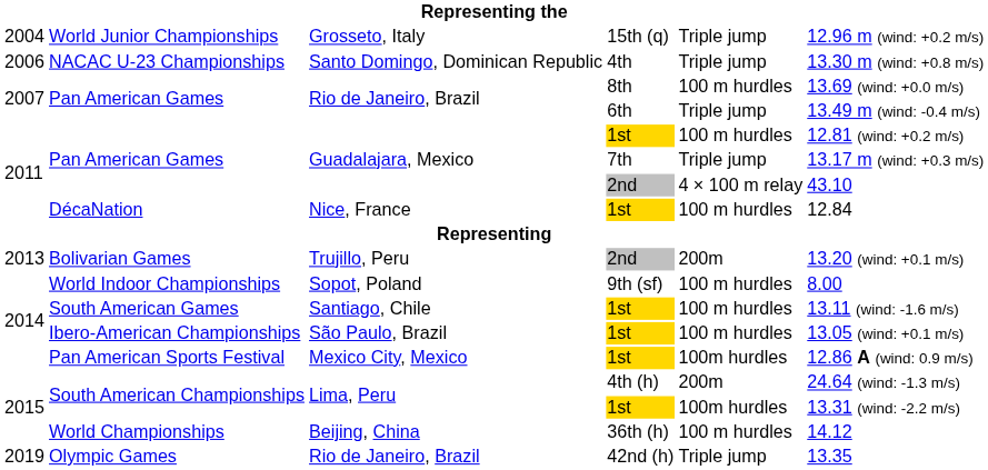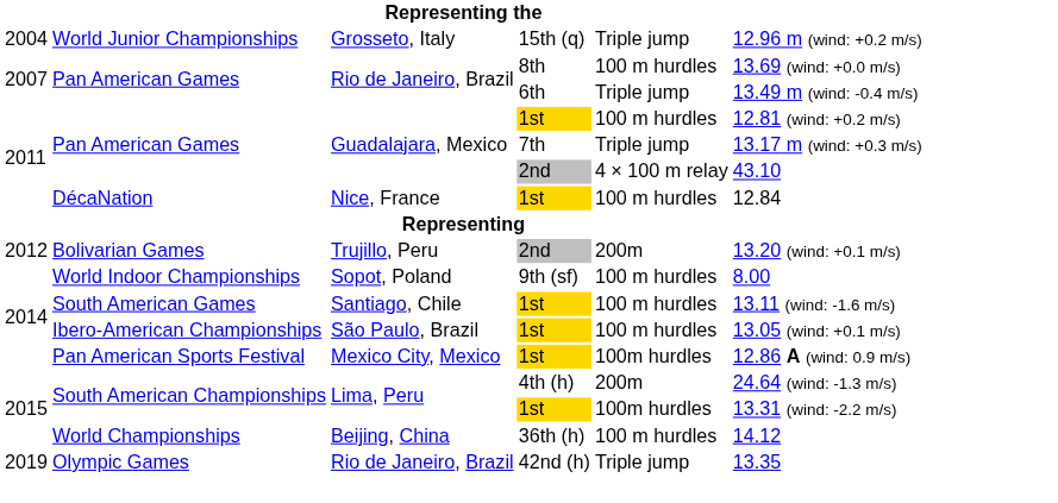 <table>
 <tr>
 <th colspan="6">Representing the </th>
 </tr>
 <tr>
 <td>2004</td>
 <td><a href='#'>World Junior Championships</a></td>
 <td><a href='#'>Grosseto</a>, Italy</td>
 <td>15th (q)</td>
 <td>Triple jump</td>
 <td><a href='#'>12.96 m</a> <small>(wind: +0.2 m/s)</small></td>
-</tr>
-<tr>
-<td>2006</td>
-<td><a href='#'>NACAC U-23 Championships</a></td>
-<td><a href='#'>Santo Domingo</a>, Dominican Republic</td>
-<td>4th</td>
-<td>Triple jump</td>
-<td><a href='#'>13.30 m</a> <small>(wind: +0.8 m/s)</small></td>
 </tr>
 <tr>
 <td rowspan=2>2007</td>
 <td rowspan=2><a href='#'>Pan American Games</a></td>
 <td rowspan=2><a href='#'>Rio de Janeiro</a>, Brazil</td>
 <td>8th</td>
 <td>100 m hurdles</td>
 <td><a href='#'>13.69</a> <small>(wind: +0.0 m/s)</small></td>
 </tr>
 <tr>
 <td>6th</td>
 <td>Triple jump</td>
 <td><a href='#'>13.49 m</a> <small>(wind: -0.4 m/s)</small></td>
 </tr>
 <tr>
 <td rowspan=4>2011</td>
 <td rowspan=3><a href='#'>Pan American Games</a></td>
 <td rowspan=3><a href='#'>Guadalajara</a>, Mexico</td>
 <td bgcolor=gold>1st</td>
 <td>100 m hurdles</td>
 <td><a href='#'>12.81</a> <small>(wind: +0.2 m/s)</small></td>
 </tr>
 <tr>
 <td>7th</td>
 <td>Triple jump</td>
 <td><a href='#'>13.17 m</a> <small>(wind: +0.3 m/s)</small></td>
 </tr>
 <tr>
 <td bgcolor=silver>2nd</td>
 <td>4 × 100 m relay</td>
 <td><a href='#'>43.10</a></td>
 </tr>
 <tr>
 <td><a href='#'>DécaNation</a></td>
 <td><a href='#'>Nice</a>, France</td>
 <td bgcolor=gold>1st</td>
 <td>100 m hurdles</td>
 <td>12.84</td>
 </tr>
 <tr>
 <th colspan=6>Representing </th>
 </tr>
 <tr>
-<td>2013</td>
+<td>2012</td>
 <td><a href='#'>Bolivarian Games</a></td>
 <td><a href='#'>Trujillo</a>, Peru</td>
 <td bgcolor=silver>2nd</td>
 <td>200m</td>
 <td><a href='#'>13.20</a> <small>(wind: +0.1 m/s)</small></td>
 </tr>
 <tr>
 <td rowspan=4>2014</td>
 <td><a href='#'>World Indoor Championships</a></td>
 <td><a href='#'>Sopot</a>, Poland</td>
 <td>9th (sf)</td>
 <td>100 m hurdles</td>
 <td><a href='#'>8.00</a></td>
 </tr>
 <tr>
 <td><a href='#'>South American Games</a></td>
 <td><a href='#'>Santiago</a>, Chile</td>
 <td bgcolor=gold>1st</td>
 <td>100 m hurdles</td>
 <td><a href='#'>13.11</a> <small>(wind: -1.6 m/s)</small></td>
 </tr>
 <tr>
 <td><a href='#'>Ibero-American Championships</a></td>
 <td><a href='#'>São Paulo</a>, Brazil</td>
 <td bgcolor=gold>1st</td>
 <td>100 m hurdles</td>
 <td><a href='#'>13.05</a> <small>(wind: +0.1 m/s)</small></td>
 </tr>
 <tr>
 <td><a href='#'>Pan American Sports Festival</a></td>
 <td><a href='#'>Mexico City</a>, <a href='#'>Mexico</a></td>
 <td bgcolor=gold>1st</td>
 <td>100m hurdles</td>
 <td><a href='#'>12.86</a> <strong>A</strong> <small>(wind: 0.9 m/s)</small></td>
 </tr>
 <tr>
 <td rowspan=3>2015</td>
 <td rowspan=2><a href='#'>South American Championships</a></td>
 <td rowspan=2><a href='#'>Lima</a>, <a href='#'>Peru</a></td>
 <td>4th (h)</td>
 <td>200m</td>
 <td><a href='#'>24.64</a> <small>(wind: -1.3 m/s)</small></td>
 </tr>
 <tr>
 <td bgcolor=gold>1st</td>
 <td>100m hurdles</td>
 <td><a href='#'>13.31</a> <small>(wind: -2.2 m/s)</small></td>
 </tr>
 <tr>
 <td><a href='#'>World Championships</a></td>
 <td><a href='#'>Beijing</a>, <a href='#'>China</a></td>
 <td>36th (h)</td>
 <td>100 m hurdles</td>
 <td><a href='#'>14.12</a></td>
 </tr>
 <tr>
 <td>2019</td>
 <td><a href='#'>Olympic Games</a></td>
 <td><a href='#'>Rio de Janeiro</a>, <a href='#'>Brazil</a></td>
 <td>42nd (h)</td>
 <td>Triple jump</td>
 <td><a href='#'>13.35</a></td>
 </tr>
 </table>
